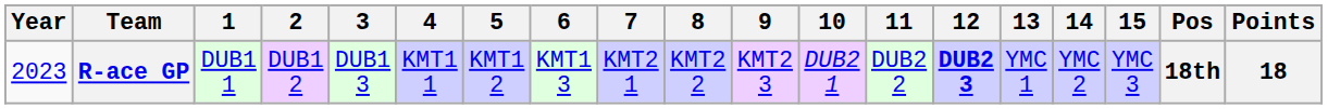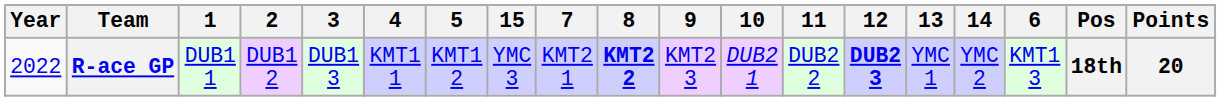 <table class="wikitable" style="text-align:center; font-size:85%">
 <tr>
 <th>Year</th>
 <th>Team</th>
 <th>1</th>
 <th>2</th>
 <th>3</th>
 <th>4</th>
 <th>5</th>
-<th>6</th>
+<th>15</th>
 <th>7</th>
 <th>8</th>
 <th>9</th>
 <th>10</th>
 <th>11</th>
 <th>12</th>
 <th>13</th>
 <th>14</th>
-<th>15</th>
+<th>6</th>
 <th>Pos</th>
 <th>Points</th>
 </tr>
 <tr>
-<td><a href='#'>2023</a></td>
+<td><a href='#'>2022</a></td>
 <th nowrap><a href='#'>R-ace GP</a></th>
 <td style="background:#DFFFDF;"><a href='#'>DUB1<br>1</a><br></td>
 <td style="background:#EFCFFF;"><a href='#'>DUB1<br>2</a><br></td>
 <td style="background:#DFFFDF;"><a href='#'>DUB1<br>3</a><br></td>
 <td style="background:#CFCFFF;"><a href='#'>KMT1<br>1</a><br></td>
 <td style="background:#CFCFFF;"><a href='#'>KMT1<br>2</a><br></td>
-<td style="background:#DFFFDF;"><a href='#'>KMT1<br>3</a><br></td>
+<td style="background:#CFCFFF;"><a href='#'>YMC<br>3</a><br></td>
 <td style="background:#CFCFFF;"><a href='#'>KMT2<br>1</a><br></td>
-<td style="background:#CFCFFF;"><a href='#'>KMT2<br>2</a><br></td>
+<td style="background:#CFCFFF;"><strong><a href='#'>KMT2<br>2</a><br></strong></td>
 <td style="background:#EFCFFF;"><a href='#'>KMT2<br>3</a><br></td>
 <td style="background:#EFCFFF;"><em><a href='#'>DUB2<br>1</a></em><br></td>
 <td style="background:#DFFFDF;"><a href='#'>DUB2<br>2</a><br></td>
 <td style="background:#CFCFFF;"><strong><a href='#'>DUB2<br>3</a><br></strong></td>
 <td style="background:#CFCFFF;"><a href='#'>YMC<br>1</a><br></td>
 <td style="background:#CFCFFF;"><a href='#'>YMC<br>2</a><br></td>
-<td style="background:#CFCFFF;"><a href='#'>YMC<br>3</a><br></td>
+<td style="background:#DFFFDF;"><a href='#'>KMT1<br>3</a><br></td>
 <th>18th</th>
-<th>18</th>
+<th>20</th>
 </tr>
 </table>
